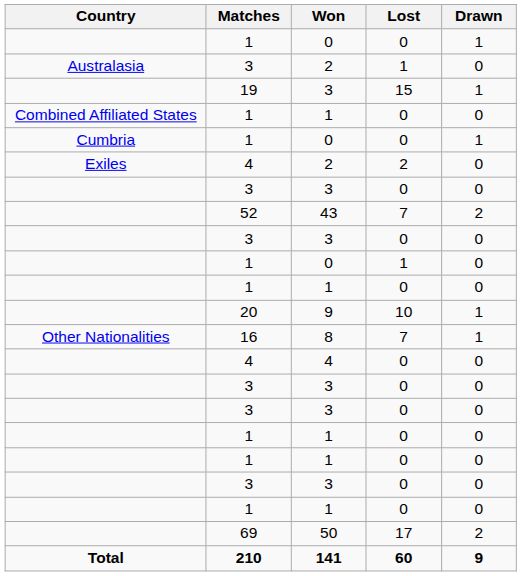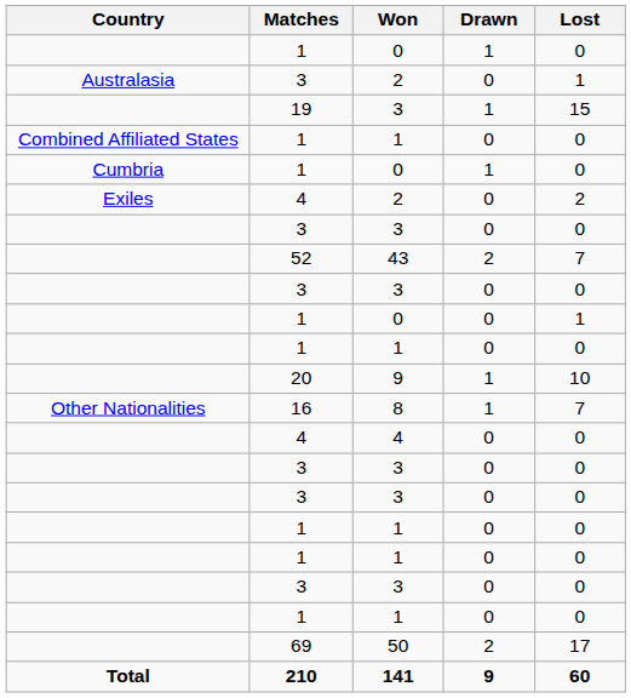 <table class="wikitable sortable" style="margin:1em auto; text-align:center">
 <tr>
 <th width="200">Country</th>
 <th width="80">Matches</th>
 <th width="70">Won</th>
+<th width="70">Drawn</th>
 <th width="70">Lost</th>
-<th width="70">Drawn</th>
 </tr>
 <tr class="sortbottom">
 <td></td>
 <td>1</td>
 <td>0</td>
+<td>1</td>
 <td>0</td>
-<td>1</td>
 </tr>
 <tr class="sortbottom">
 <td><a href='#'>Australasia</a></td>
 <td>3</td>
 <td>2</td>
+<td>0</td>
 <td>1</td>
-<td>0</td>
 </tr>
 <tr class="sortbottom">
 <td></td>
 <td>19</td>
 <td>3</td>
+<td>1</td>
 <td>15</td>
-<td>1</td>
 </tr>
 <tr class="sortbottom">
 <td> <a href='#'>Combined Affiliated States</a></td>
 <td>1</td>
 <td>1</td>
 <td>0</td>
 <td>0</td>
 </tr>
 <tr class="sortbottom">
 <td> <a href='#'>Cumbria</a></td>
 <td>1</td>
 <td>0</td>
+<td>1</td>
 <td>0</td>
-<td>1</td>
 </tr>
 <tr class="sortbottom">
 <td><a href='#'>Exiles</a></td>
 <td>4</td>
 <td>2</td>
+<td>0</td>
 <td>2</td>
-<td>0</td>
 </tr>
 <tr class="sortbottom">
 <td></td>
 <td>3</td>
 <td>3</td>
 <td>0</td>
 <td>0</td>
 </tr>
 <tr class="sortbottom">
 <td></td>
 <td>52</td>
 <td>43</td>
+<td>2</td>
 <td>7</td>
-<td>2</td>
 </tr>
 <tr class="sortbottom">
 <td></td>
 <td>3</td>
 <td>3</td>
 <td>0</td>
 <td>0</td>
 </tr>
 <tr class="sortbottom">
 <td></td>
 <td>1</td>
 <td>0</td>
+<td>0</td>
 <td>1</td>
-<td>0</td>
 </tr>
 <tr class="sortbottom">
 <td></td>
 <td>1</td>
 <td>1</td>
 <td>0</td>
 <td>0</td>
 </tr>
 <tr class="sortbottom">
 <td></td>
 <td>20</td>
 <td>9</td>
+<td>1</td>
 <td>10</td>
-<td>1</td>
 </tr>
 <tr class="sortbottom">
 <td><a href='#'>Other Nationalities</a></td>
 <td>16</td>
 <td>8</td>
+<td>1</td>
 <td>7</td>
-<td>1</td>
 </tr>
 <tr class="sortbottom">
 <td></td>
 <td>4</td>
 <td>4</td>
 <td>0</td>
 <td>0</td>
 </tr>
 <tr class="sortbottom">
 <td></td>
 <td>3</td>
 <td>3</td>
 <td>0</td>
 <td>0</td>
 </tr>
 <tr class="sortbottom">
 <td></td>
 <td>3</td>
 <td>3</td>
 <td>0</td>
 <td>0</td>
 </tr>
 <tr class="sortbottom">
 <td></td>
 <td>1</td>
 <td>1</td>
 <td>0</td>
 <td>0</td>
 </tr>
 <tr class="sortbottom">
 <td></td>
 <td>1</td>
 <td>1</td>
 <td>0</td>
 <td>0</td>
 </tr>
 <tr class="sortbottom">
 <td></td>
 <td>3</td>
 <td>3</td>
 <td>0</td>
 <td>0</td>
 </tr>
 <tr class="sortbottom">
 <td></td>
 <td>1</td>
 <td>1</td>
 <td>0</td>
 <td>0</td>
 </tr>
 <tr class="sortbottom">
 <td></td>
 <td>69</td>
 <td>50</td>
+<td>2</td>
 <td>17</td>
-<td>2</td>
 </tr>
 <tr>
 <td><strong>Total</strong></td>
 <td><strong>210</strong></td>
 <td><strong>141</strong></td>
+<td><strong>9</strong></td>
 <td><strong>60</strong></td>
-<td><strong>9</strong></td>
 </tr>
 </table>
